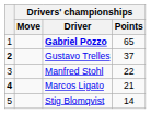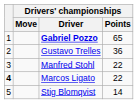 <table class="wikitable" style="font-size:85%;">
 <tr>
 <th rowspan="2"></th>
 <th colspan="3">Drivers' championships</th>
 </tr>
 <tr>
 <th>Move</th>
 <th>Driver</th>
 <th>Points</th>
 </tr>
 <tr>
 <td align="center">1</td>
 <td align="center"></td>
 <td> <strong><a href='#'>Gabriel Pozzo</a></strong></td>
 <td align="center">65</td>
 </tr>
 <tr>
-<td align="center"><strong>2</strong></td>
+<td align="center">2</td>
 <td align="center"></td>
 <td> <a href='#'>Gustavo Trelles</a></td>
-<td align="center">37</td>
+<td align="center">36</td>
 </tr>
 <tr>
 <td align="center">3</td>
 <td align="center"></td>
 <td> <a href='#'>Manfred Stohl</a></td>
 <td align="center">22</td>
 </tr>
 <tr>
 <td align="center"><strong>4</strong></td>
 <td align="center"></td>
 <td> <a href='#'>Marcos Ligato</a></td>
-<td align="center">21</td>
+<td align="center">22</td>
 </tr>
 <tr>
 <td align="center">5</td>
 <td align="center"></td>
 <td> <a href='#'>Stig Blomqvist</a></td>
 <td align="center">14</td>
 </tr>
 </table>
